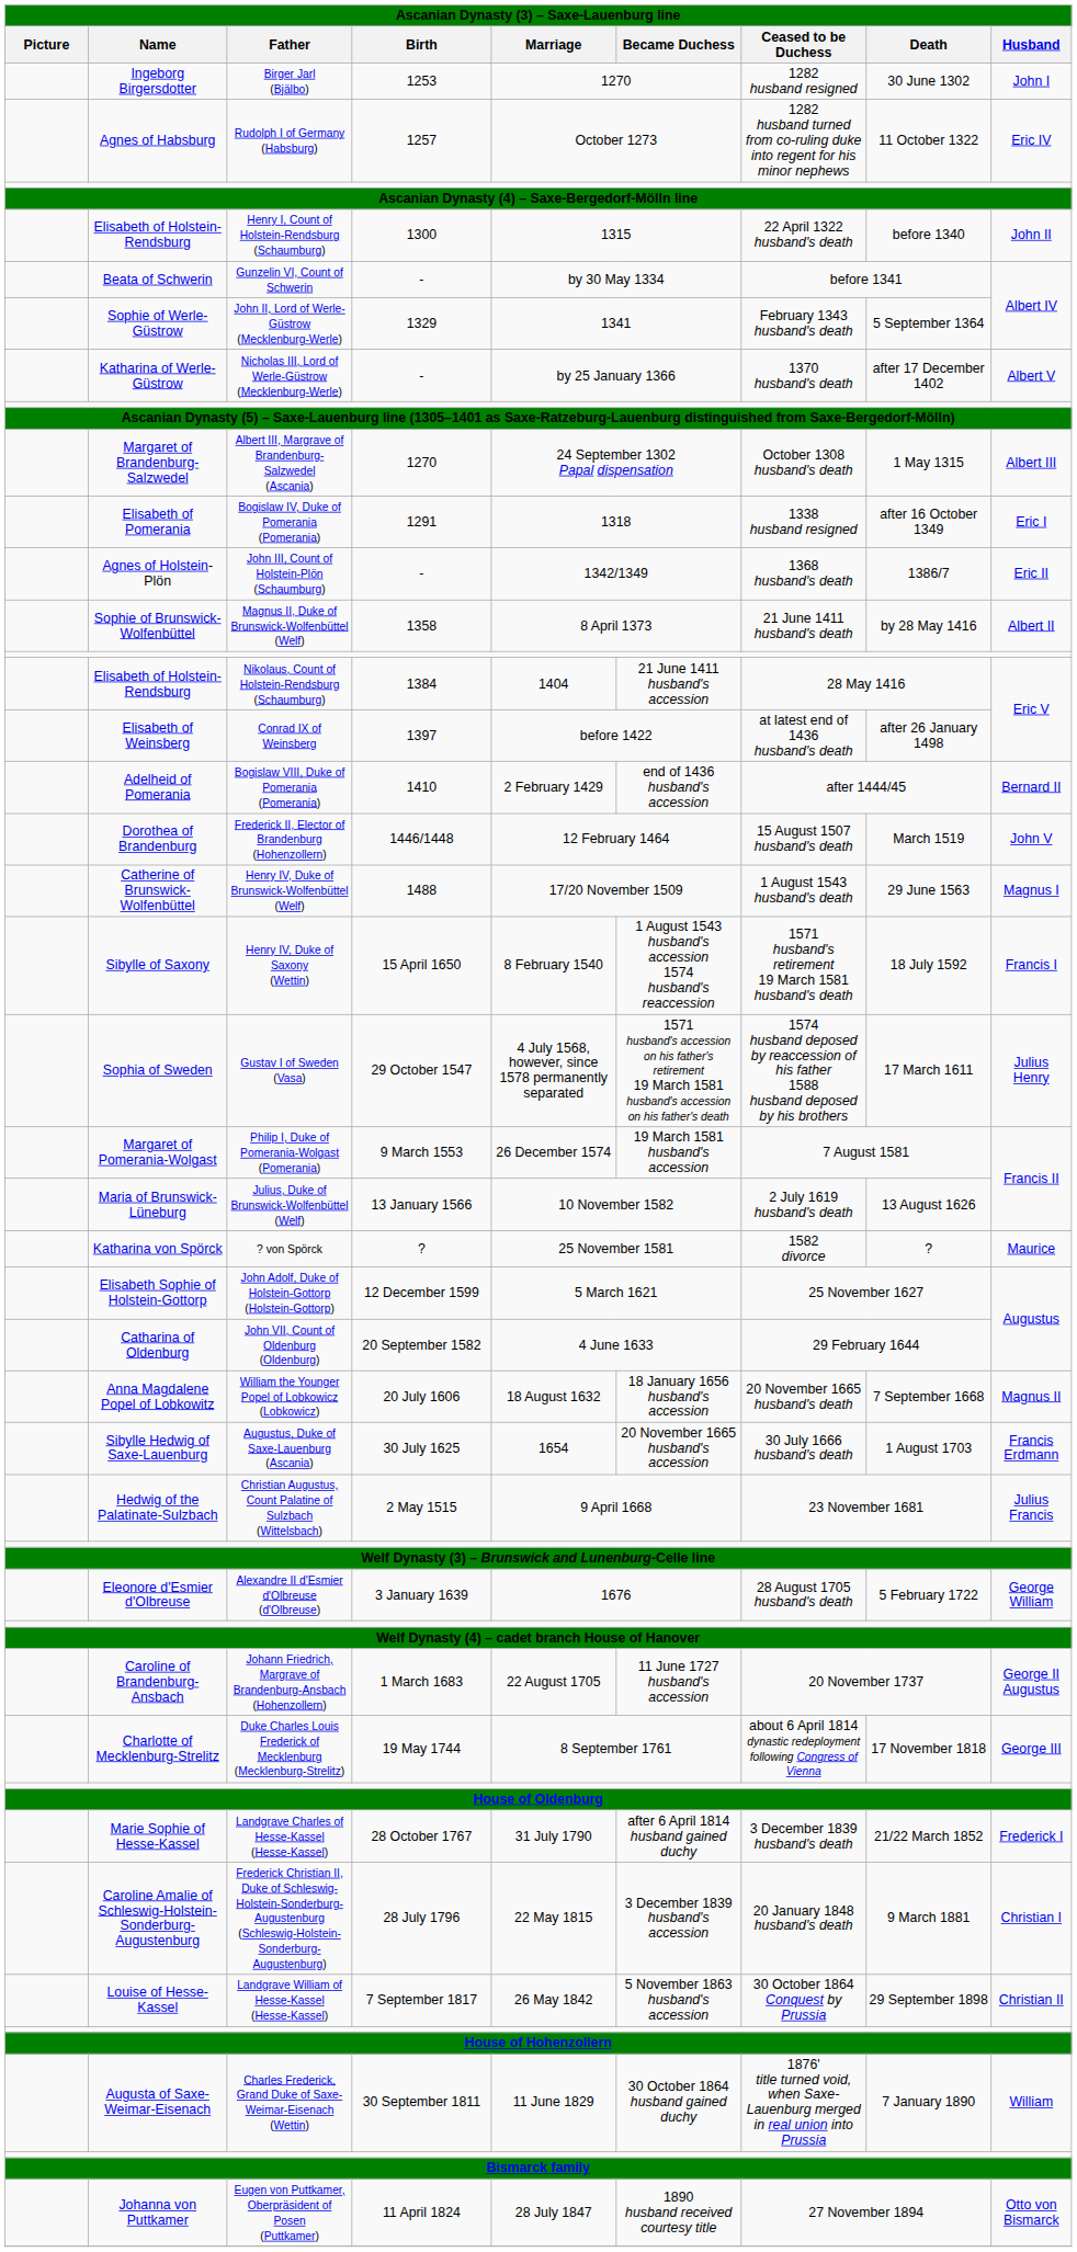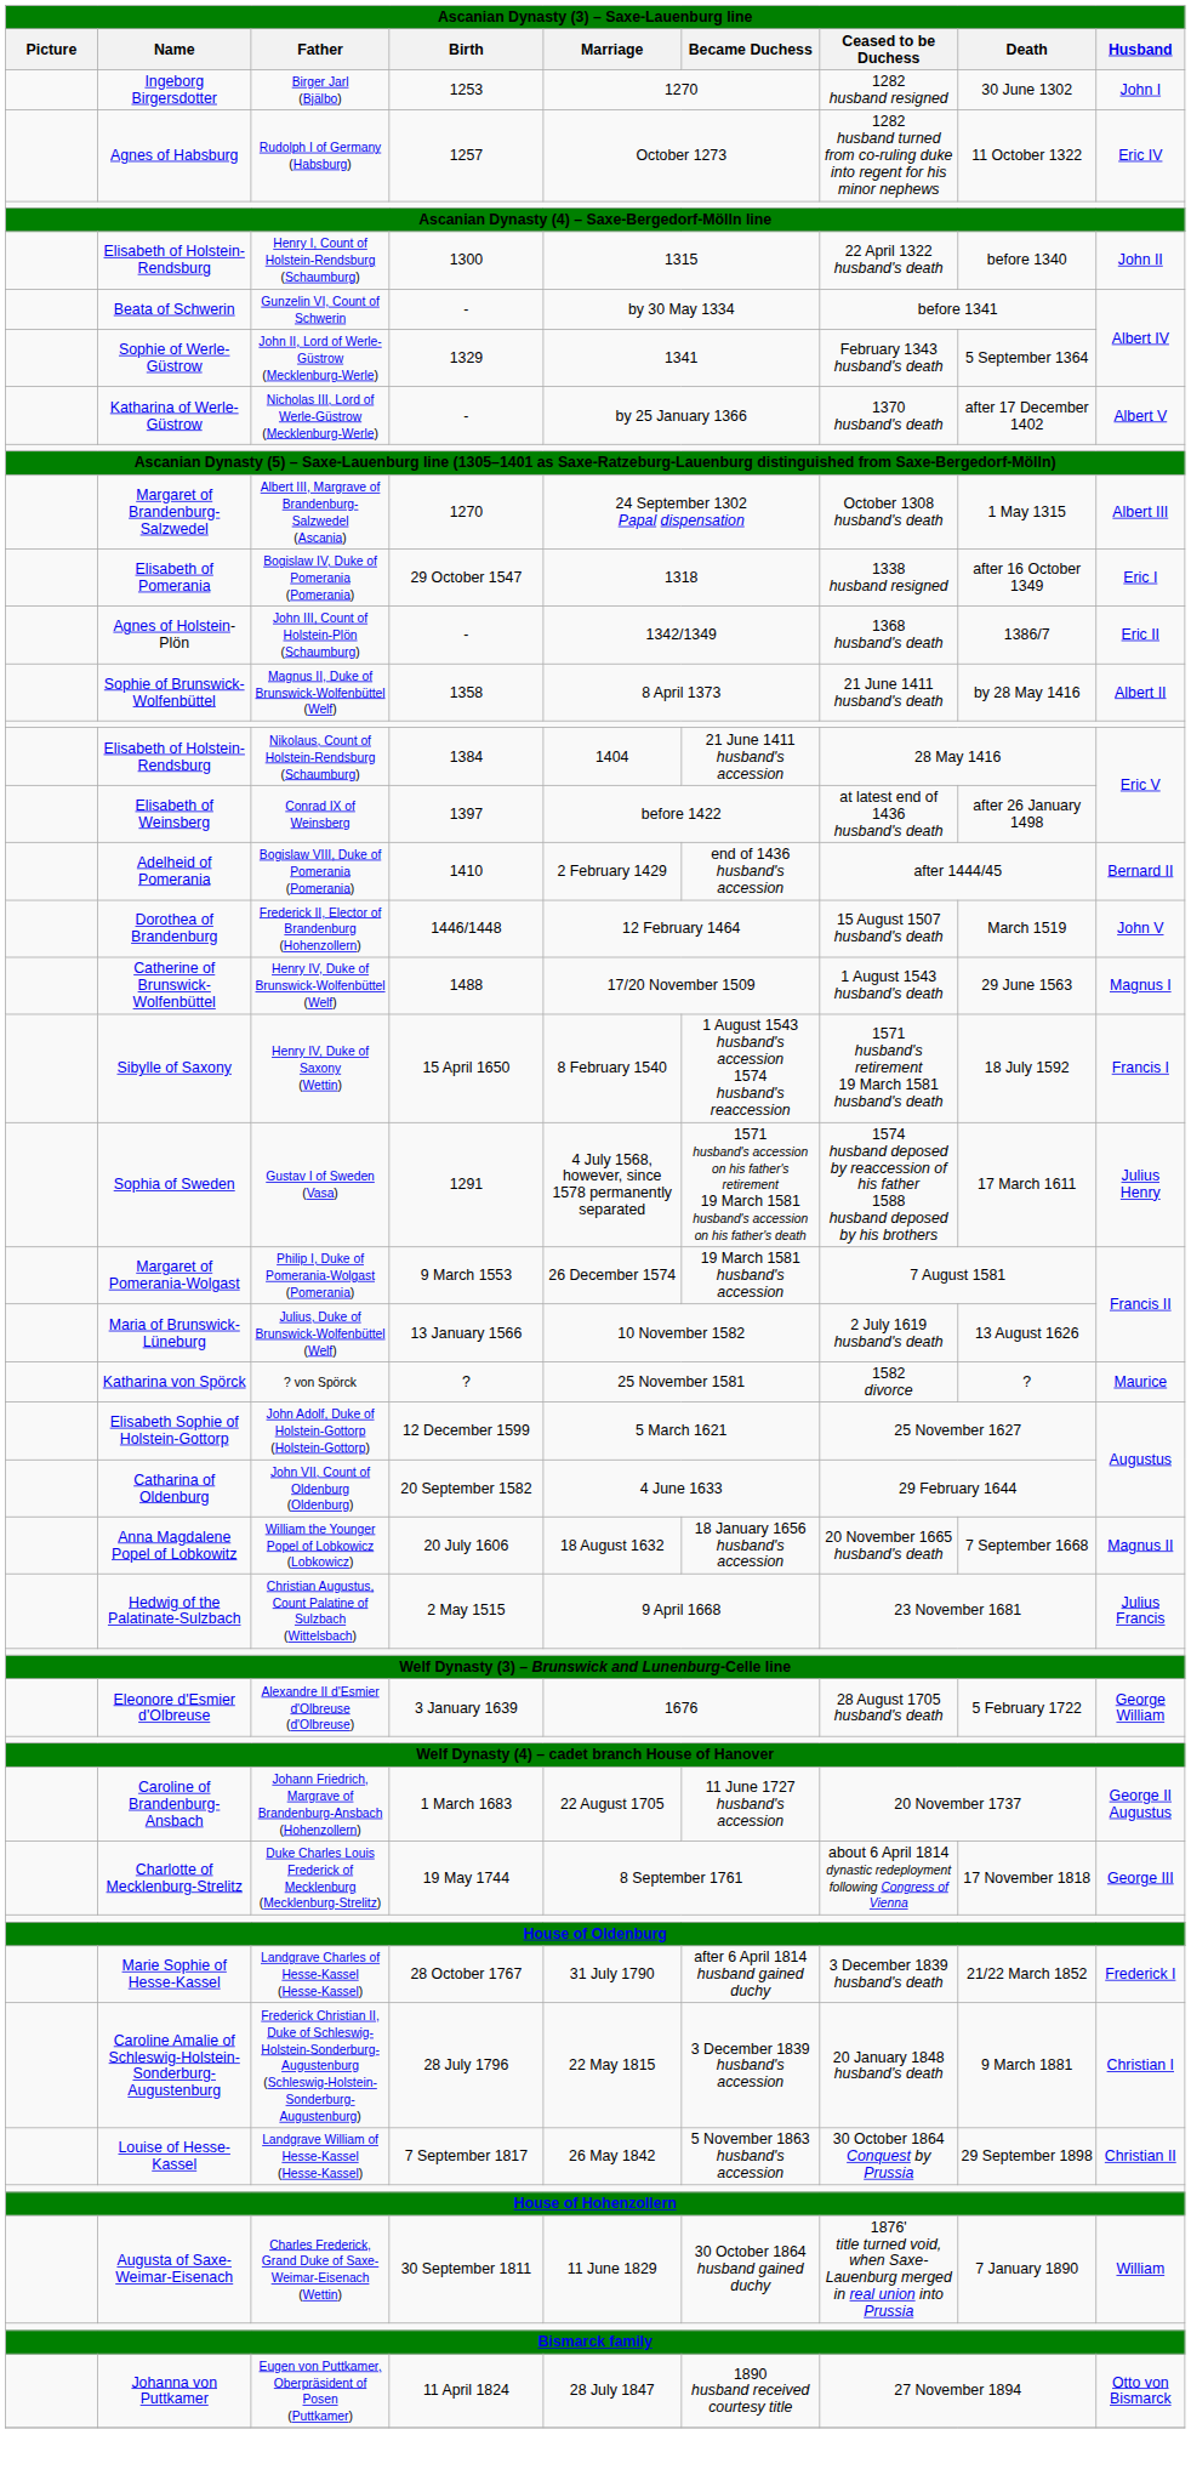 <table width=100% class="wikitable">
 <tr>
 <td colspan="9" bgcolor=green align=center><strong><span>Ascanian Dynasty (3) – Saxe-Lauenburg line</span></strong></td>
 </tr>
 <tr>
 <th width = "6%">Picture</th>
 <th width = "10%">Name</th>
 <th width = "9%">Father</th>
 <th width = "10%">Birth</th>
 <th width = "9%">Marriage</th>
 <th width = "9%">Became Duchess</th>
 <th width = "9%">Ceased to be Duchess</th>
 <th width = "9%">Death</th>
 <th width = "5%"><a href='#'>Husband</a></th>
 </tr>
 <tr>
 <td align="center"></td>
 <td align="center"><a href='#'>Ingeborg Birgersdotter</a></td>
 <td align="center"><small><a href='#'>Birger Jarl</a><br>(<a href='#'>Bjälbo</a>)</small></td>
 <td align="center">1253</td>
 <td align="center" colspan="2">1270</td>
 <td align="center">1282<br><em>husband resigned</em></td>
 <td align="center">30 June 1302</td>
 <td align="center"><a href='#'>John I</a></td>
 </tr>
 <tr>
 <td align="center"></td>
 <td align="center"><a href='#'>Agnes of Habsburg</a></td>
 <td align="center"><small><a href='#'>Rudolph I of Germany</a><br>(<a href='#'>Habsburg</a>)</small></td>
 <td align="center">1257</td>
 <td align="center" colspan="2">October 1273</td>
 <td align="center">1282<br><em>husband turned from co-ruling duke into regent for his minor nephews</em></td>
 <td align="center">11 October 1322</td>
 <td align="center"><a href='#'>Eric IV</a></td>
 </tr>
 <tr>
 <td align="center" colspan="9"></td>
 </tr>
 <tr>
 <td colspan="9" bgcolor=green align=center><strong><span>Ascanian Dynasty (4) – Saxe-Bergedorf-Mölln line</span></strong></td>
 </tr>
 <tr>
 <td align="center"></td>
 <td align="center"><a href='#'>Elisabeth of Holstein-Rendsburg</a></td>
 <td align="center"><small><a href='#'>Henry I, Count of Holstein-Rendsburg</a><br>(<a href='#'>Schaumburg</a>)</small></td>
 <td align="center">1300</td>
 <td align="center" colspan="2">1315</td>
 <td align="center">22 April 1322<br><em>husband's death</em></td>
 <td align="center">before 1340</td>
 <td align="center"><a href='#'>John II</a></td>
 </tr>
 <tr>
 <td align="center"></td>
 <td align="center"><a href='#'>Beata of Schwerin</a></td>
 <td align="center"><small><a href='#'>Gunzelin VI, Count of Schwerin</a></small></td>
 <td align="center">-</td>
 <td align="center" colspan="2">by 30 May 1334</td>
 <td align="center" colspan="2">before 1341</td>
 <td align="center" rowspan="2"><a href='#'>Albert IV</a></td>
 </tr>
 <tr>
 <td align="center"></td>
 <td align="center"><a href='#'>Sophie of Werle-Güstrow</a></td>
 <td align="center"><small><a href='#'>John II, Lord of Werle-Güstrow</a><br>(<a href='#'>Mecklenburg-Werle</a>)</small></td>
 <td align="center">1329</td>
 <td align="center" colspan="2">1341</td>
 <td align="center">February 1343<br><em>husband's death</em></td>
 <td align="center">5 September 1364</td>
 </tr>
 <tr>
 <td align="center"></td>
 <td align="center"><a href='#'>Katharina of Werle-Güstrow</a></td>
 <td align="center"><small><a href='#'>Nicholas III, Lord of Werle-Güstrow</a><br>(<a href='#'>Mecklenburg-Werle</a>)</small></td>
 <td align="center">-</td>
 <td align="center" colspan="2">by 25 January 1366</td>
 <td align="center">1370<br><em>husband's death</em></td>
 <td align="center">after 17 December 1402</td>
 <td align="center"><a href='#'>Albert V</a></td>
 </tr>
 <tr>
 <td align="center" colspan="9"></td>
 </tr>
 <tr>
 <td colspan="9" bgcolor=green align=center><strong><span>Ascanian Dynasty (5) – Saxe-Lauenburg line (1305–1401 as Saxe-Ratzeburg-Lauenburg distinguished from Saxe-Bergedorf-Mölln)</span></strong></td>
 </tr>
 <tr>
 <td align="center"></td>
 <td align="center"><a href='#'>Margaret of Brandenburg-Salzwedel</a></td>
 <td align="center"><small><a href='#'>Albert III, Margrave of Brandenburg-Salzwedel</a><br>(<a href='#'>Ascania</a>)</small></td>
 <td align="center">1270</td>
 <td align="center" colspan="2">24 September 1302<br><em><a href='#'>Papal</a> <a href='#'>dispensation</a></em></td>
 <td align="center">October 1308<br><em>husband's death</em></td>
 <td align="center">1 May 1315</td>
 <td align="center"><a href='#'>Albert III</a><br></td>
 </tr>
 <tr>
 <td align="center"></td>
 <td align="center"><a href='#'>Elisabeth of Pomerania</a></td>
 <td align="center"><small><a href='#'>Bogislaw IV, Duke of Pomerania</a><br>(<a href='#'>Pomerania</a>)</small></td>
-<td align="center">1291</td>
+<td align="center">29 October 1547</td>
 <td align="center" colspan="2">1318</td>
 <td align="center">1338<br><em>husband resigned</em></td>
 <td align="center">after 16 October 1349</td>
 <td align="center"><a href='#'>Eric I</a><br></td>
 </tr>
 <tr>
 <td align="center"></td>
 <td align="center"><a href='#'>Agnes of Holstein</a>-Plön</td>
 <td align="center"><small><a href='#'>John III, Count of Holstein-Plön</a><br>(<a href='#'>Schaumburg</a>)</small></td>
 <td align="center">-</td>
 <td align="center" colspan="2">1342/1349</td>
 <td align="center">1368<br><em>husband's death</em></td>
 <td align="center">1386/7</td>
 <td align="center"><a href='#'>Eric II</a></td>
 </tr>
 <tr>
 <td align="center"></td>
 <td align="center"><a href='#'>Sophie of Brunswick-Wolfenbüttel</a></td>
 <td align="center"><small><a href='#'>Magnus II, Duke of Brunswick-Wolfenbüttel</a><br>(<a href='#'>Welf</a>)</small></td>
 <td align="center">1358</td>
 <td align="center" colspan="2">8 April 1373</td>
 <td align="center">21 June 1411<br><em>husband's death</em></td>
 <td align="center">by 28 May 1416</td>
 <td align="center"><a href='#'>Albert II</a></td>
 </tr>
 <tr>
 <td align="center" colspan="9"></td>
 </tr>
 <tr>
 <td align="center"></td>
 <td align="center"><a href='#'>Elisabeth of Holstein-Rendsburg</a></td>
 <td align="center"><small><a href='#'>Nikolaus, Count of Holstein-Rendsburg</a><br>(<a href='#'>Schaumburg</a>)</small></td>
 <td align="center">1384</td>
 <td align="center">1404</td>
 <td align="center">21 June 1411<br><em>husband's accession</em></td>
 <td align="center" colspan="2">28 May 1416</td>
 <td align=center rowspan="2"><a href='#'>Eric V</a><br></td>
 </tr>
 <tr>
 <td align="center"></td>
 <td align="center"><a href='#'>Elisabeth of Weinsberg</a></td>
 <td align="center"><small><a href='#'>Conrad IX of Weinsberg</a></small></td>
 <td align="center">1397</td>
 <td align="center" colspan="2">before 1422</td>
 <td align="center">at latest end of 1436<br><em>husband's death</em></td>
 <td align="center">after 26 January 1498</td>
 </tr>
 <tr>
 <td align="center"></td>
 <td align="center"><a href='#'>Adelheid of Pomerania</a></td>
 <td align="center"><small><a href='#'>Bogislaw VIII, Duke of Pomerania</a><br>(<a href='#'>Pomerania</a>)</small></td>
 <td align="center">1410</td>
 <td align="center">2 February 1429</td>
 <td align="center">end of 1436<br><em>husband's accession</em></td>
 <td align="center" colspan="2">after 1444/45</td>
 <td align="center"><a href='#'>Bernard II</a></td>
 </tr>
 <tr>
 <td align="center"></td>
 <td align="center"><a href='#'>Dorothea of Brandenburg</a></td>
 <td align="center"><small><a href='#'>Frederick II, Elector of Brandenburg</a><br>(<a href='#'>Hohenzollern</a>)</small></td>
 <td align="center">1446/1448</td>
 <td align="center" colspan="2">12 February 1464</td>
 <td align="center">15 August 1507<br><em>husband's death</em></td>
 <td align="center">March 1519</td>
 <td align="center"><a href='#'>John V</a></td>
 </tr>
 <tr>
 <td align="center"></td>
 <td align="center"><a href='#'>Catherine of Brunswick-Wolfenbüttel</a></td>
 <td align="center"><small><a href='#'>Henry IV, Duke of Brunswick-Wolfenbüttel</a><br>(<a href='#'>Welf</a>)</small></td>
 <td align="center">1488</td>
 <td align="center" colspan="2">17/20 November 1509</td>
 <td align="center">1 August 1543<br><em>husband's death</em></td>
 <td align="center">29 June 1563</td>
 <td align="center"><a href='#'>Magnus I</a></td>
 </tr>
 <tr>
 <td align="center"></td>
 <td align="center"><a href='#'>Sibylle of Saxony</a></td>
 <td align="center"><small><a href='#'>Henry IV, Duke of Saxony</a><br>(<a href='#'>Wettin</a>)</small></td>
 <td align="center">15 April 1650</td>
 <td align="center">8 February 1540</td>
 <td align="center">1 August 1543<br><em>husband's accession</em><br>1574<br><em>husband's reaccession</em></td>
 <td align="center">1571<br><em>husband's retirement</em><br>19 March 1581<br><em>husband's death</em></td>
 <td align="center">18 July 1592</td>
 <td align="center"><a href='#'>Francis I</a></td>
 </tr>
 <tr>
 <td align="center"></td>
 <td align="center"><a href='#'>Sophia of Sweden</a></td>
 <td align="center"><small><a href='#'>Gustav I of Sweden</a><br>(<a href='#'>Vasa</a>)</small></td>
-<td align="center">29 October 1547</td>
+<td align="center">1291</td>
 <td align="center">4 July 1568, however, since 1578 permanently separated</td>
 <td align="center">1571<br><small><em>husband's accession on his father's retirement</em></small><br>19 March 1581<br><small><em>husband's accession on his father's death</em></small></td>
 <td align="center">1574<br><em>husband deposed by reaccession of his father</em><br>1588<br><em>husband deposed by his brothers</em></td>
 <td align="center">17 March 1611</td>
 <td align="center"><a href='#'>Julius Henry</a></td>
 </tr>
 <tr>
 <td align="center"></td>
 <td align="center"><a href='#'>Margaret of Pomerania-Wolgast</a></td>
 <td align="center"><small><a href='#'>Philip I, Duke of Pomerania-Wolgast</a><br>(<a href='#'>Pomerania</a>)</small></td>
 <td align="center">9 March 1553</td>
 <td align="center">26 December 1574</td>
 <td align="center">19 March 1581<br><em>husband's accession</em></td>
 <td align="center" colspan="2">7 August 1581</td>
 <td align="center" rowspan="2"><a href='#'>Francis II</a><br></td>
 </tr>
 <tr>
 <td align="center"></td>
 <td align="center"><a href='#'>Maria of Brunswick-Lüneburg</a></td>
 <td align="center"><small><a href='#'>Julius, Duke of Brunswick-Wolfenbüttel</a><br>(<a href='#'>Welf</a>)</small></td>
 <td align="center">13 January 1566</td>
 <td align="center" colspan="2">10 November 1582</td>
 <td align="center">2 July 1619<br><em>husband's death</em></td>
 <td align="center">13 August 1626</td>
 </tr>
 <tr>
 <td align="center"></td>
 <td align="center"><a href='#'>Katharina von Spörck</a></td>
 <td align="center"><small>? von Spörck</small></td>
 <td align="center">?</td>
 <td align="center" colspan="2">25 November 1581</td>
 <td align="center">1582<br><em>divorce</em></td>
 <td align="center">?</td>
 <td align="center"><a href='#'>Maurice</a><br></td>
 </tr>
 <tr>
 <td align="center"></td>
 <td align="center"><a href='#'>Elisabeth Sophie of Holstein-Gottorp</a></td>
 <td align="center"><small><a href='#'>John Adolf, Duke of Holstein-Gottorp</a><br>(<a href='#'>Holstein-Gottorp</a>)</small></td>
 <td align="center">12 December 1599</td>
 <td align="center" colspan="2">5 March 1621</td>
 <td align="center" colspan="2">25 November 1627</td>
 <td align="center" rowspan="2"><a href='#'>Augustus</a></td>
 </tr>
 <tr>
 <td align="center"></td>
 <td align="center"><a href='#'>Catharina of Oldenburg</a></td>
 <td align="center"><small><a href='#'>John VII, Count of Oldenburg</a><br>(<a href='#'>Oldenburg</a>)</small></td>
 <td align="center">20 September 1582</td>
 <td align="center" colspan="2">4 June 1633</td>
 <td align="center" colspan="2">29 February 1644</td>
 </tr>
 <tr>
 <td align="center"></td>
 <td align="center"><a href='#'>Anna Magdalene Popel of Lobkowitz</a></td>
 <td align="center"><small><a href='#'>William the Younger Popel of Lobkowicz</a><br>(<a href='#'>Lobkowicz</a>)</small></td>
 <td align="center">20 July 1606</td>
 <td align="center">18 August 1632</td>
 <td align="center">18 January 1656<br><em>husband's accession</em></td>
 <td align="center">20 November 1665<br><em>husband's death</em></td>
 <td align="center">7 September 1668</td>
 <td align="center"><a href='#'>Magnus II</a><br></td>
-</tr>
-<tr>
-<td align="center"></td>
-<td align="center"><a href='#'>Sibylle Hedwig of Saxe-Lauenburg</a></td>
-<td align="center"><small><a href='#'>Augustus, Duke of Saxe-Lauenburg</a><br>(<a href='#'>Ascania</a>)</small></td>
-<td align="center">30 July 1625</td>
-<td align="center">1654</td>
-<td align="center">20 November 1665<br><em>husband's accession</em></td>
-<td align="center">30 July 1666<br><em>husband's death</em></td>
-<td align="center">1 August 1703</td>
-<td align="center"><a href='#'>Francis Erdmann</a></td>
 </tr>
 <tr>
 <td align="center"></td>
 <td align="center"><a href='#'>Hedwig of the Palatinate-Sulzbach</a></td>
 <td align="center"><small><a href='#'>Christian Augustus, Count Palatine of Sulzbach</a><br>(<a href='#'>Wittelsbach</a>)</small></td>
 <td align="center">2 May 1515</td>
 <td align="center" colspan="2">9 April 1668</td>
 <td align="center" colspan="2">23 November 1681</td>
 <td align="center"><a href='#'>Julius Francis</a></td>
 </tr>
 <tr>
 <td align="center" colspan="9"></td>
 </tr>
 <tr>
 <td colspan="9" bgcolor=green align=center><strong><span>Welf Dynasty (3) – <em>Brunswick and Lunenburg</em>-Celle line</span></strong></td>
 </tr>
 <tr>
 <td align="center"></td>
 <td align="center"><a href='#'>Eleonore d'Esmier d'Olbreuse</a></td>
 <td align="center"><small><a href='#'>Alexandre II d'Esmier d'Olbreuse</a></small><br><small>(<a href='#'>d'Olbreuse</a>)</small></td>
 <td align="center">3 January 1639</td>
 <td align="center" colspan="2">1676</td>
 <td align="center">28 August 1705<br><em>husband's death</em></td>
 <td align="center">5 February 1722</td>
 <td align="center"><a href='#'>George William</a></td>
 </tr>
 <tr>
 <td align="center" colspan="9"></td>
 </tr>
 <tr>
 <td colspan="9" bgcolor=green align=center><strong><span>Welf Dynasty (4) – cadet branch House of Hanover</span></strong></td>
 </tr>
 <tr>
 <td align="center"></td>
 <td align="center"><a href='#'>Caroline of Brandenburg-Ansbach</a></td>
 <td align="center"><small><a href='#'>Johann Friedrich, Margrave of Brandenburg-Ansbach</a><br>(<a href='#'>Hohenzollern</a>)</small></td>
 <td align="center">1 March 1683</td>
 <td align="center">22 August 1705</td>
 <td align="center">11 June 1727<br><em>husband's accession</em></td>
 <td align="center" colspan="2">20 November 1737</td>
 <td align="center"><a href='#'>George II Augustus</a></td>
 </tr>
 <tr>
 <td align="center"></td>
 <td align="center"><a href='#'>Charlotte of Mecklenburg-Strelitz</a></td>
 <td align="center"><small><a href='#'>Duke Charles Louis Frederick of Mecklenburg</a><br>(<a href='#'>Mecklenburg-Strelitz</a>)</small></td>
 <td align="center">19 May 1744</td>
 <td align="center" colspan="2">8 September 1761</td>
 <td align="center">about 6 April 1814<br><small><em>dynastic redeployment following <a href='#'>Congress of Vienna</a></em></small></td>
 <td align="center">17 November 1818</td>
 <td align="center"><a href='#'>George III</a></td>
 </tr>
 <tr>
 <td align="center" colspan="9"></td>
 </tr>
 <tr>
 <td colspan="9" bgcolor=green align=center><strong><a href='#'><span>House of Oldenburg</span></a></strong></td>
 </tr>
 <tr>
 <td align="center"></td>
 <td align="center"><a href='#'>Marie Sophie of Hesse-Kassel</a></td>
 <td align="center"><small><a href='#'>Landgrave Charles of Hesse-Kassel</a><br>(<a href='#'>Hesse-Kassel</a>)</small></td>
 <td align="center">28 October 1767</td>
 <td align="center">31 July 1790</td>
 <td align="center">after 6 April 1814<br><em>husband gained duchy</em></td>
 <td align="center">3 December 1839<br><em>husband's death</em></td>
 <td align="center">21/22 March 1852</td>
 <td align="center"><a href='#'>Frederick I</a></td>
 </tr>
 <tr>
 <td align="center"></td>
 <td align="center"><a href='#'>Caroline Amalie of Schleswig-Holstein-Sonderburg-Augustenburg</a></td>
 <td align="center"><small><a href='#'>Frederick Christian II, Duke of Schleswig-Holstein-Sonderburg-Augustenburg</a><br>(<a href='#'>Schleswig-Holstein-Sonderburg-Augustenburg</a>)</small></td>
 <td align="center">28 July 1796</td>
 <td align="center">22 May 1815</td>
 <td align="center">3 December 1839<br><em>husband's accession</em></td>
 <td align="center">20 January 1848<br><em>husband's death</em></td>
 <td align="center">9 March 1881</td>
 <td align="center"><a href='#'>Christian I</a></td>
 </tr>
 <tr>
 <td align="center"></td>
 <td align="center"><a href='#'>Louise of Hesse-Kassel</a></td>
 <td align="center"><small><a href='#'>Landgrave William of Hesse-Kassel</a><br>(<a href='#'>Hesse-Kassel</a>)</small></td>
 <td align="center">7 September 1817</td>
 <td align="center">26 May 1842</td>
 <td align="center">5 November 1863<br><em>husband's accession</em></td>
 <td align="center">30 October 1864<br><em><a href='#'>Conquest</a> by <a href='#'>Prussia</a></em></td>
 <td align="center">29 September 1898</td>
 <td align=center><a href='#'>Christian II</a></td>
 </tr>
 <tr>
 <td align="center" colspan="9"></td>
 </tr>
 <tr>
 <td colspan="9" bgcolor=green align=center><strong><a href='#'><span>House of Hohenzollern</span></a></strong></td>
 </tr>
 <tr>
 <td align="center"></td>
 <td align="center"><a href='#'>Augusta of Saxe-Weimar-Eisenach</a></td>
 <td align="center"><small><a href='#'>Charles Frederick, Grand Duke of Saxe-Weimar-Eisenach</a><br>(<a href='#'>Wettin</a>)</small></td>
 <td align="center">30 September 1811</td>
 <td align="center">11 June 1829</td>
 <td align="center">30 October 1864<br><em>husband gained duchy</em></td>
 <td align="center">1876'<br><em>title turned void, when Saxe-Lauenburg merged in <a href='#'>real union</a> into <a href='#'>Prussia</a></em></td>
 <td align="center">7 January 1890</td>
 <td align=center><a href='#'>William</a></td>
 </tr>
 <tr>
 <td align="center" colspan="9"></td>
 </tr>
 <tr>
 <td colspan="9" bgcolor=green align=center><strong><a href='#'><span>Bismarck family</span></a></strong></td>
 </tr>
 <tr>
 <td align="center"></td>
 <td align="center"><a href='#'>Johanna von Puttkamer</a></td>
 <td align="center"><small><a href='#'>Eugen von Puttkamer, Oberpräsident of Posen</a><br>(<a href='#'>Puttkamer</a>)</small></td>
 <td align="center">11 April 1824</td>
 <td align="center">28 July 1847</td>
 <td align="center">1890<br><em>husband received courtesy title</em></td>
 <td align="center" colspan="2">27 November 1894</td>
 <td align="center"><a href='#'>Otto von Bismarck</a></td>
 </tr>
 <tr>
 </tr>
 </table>
